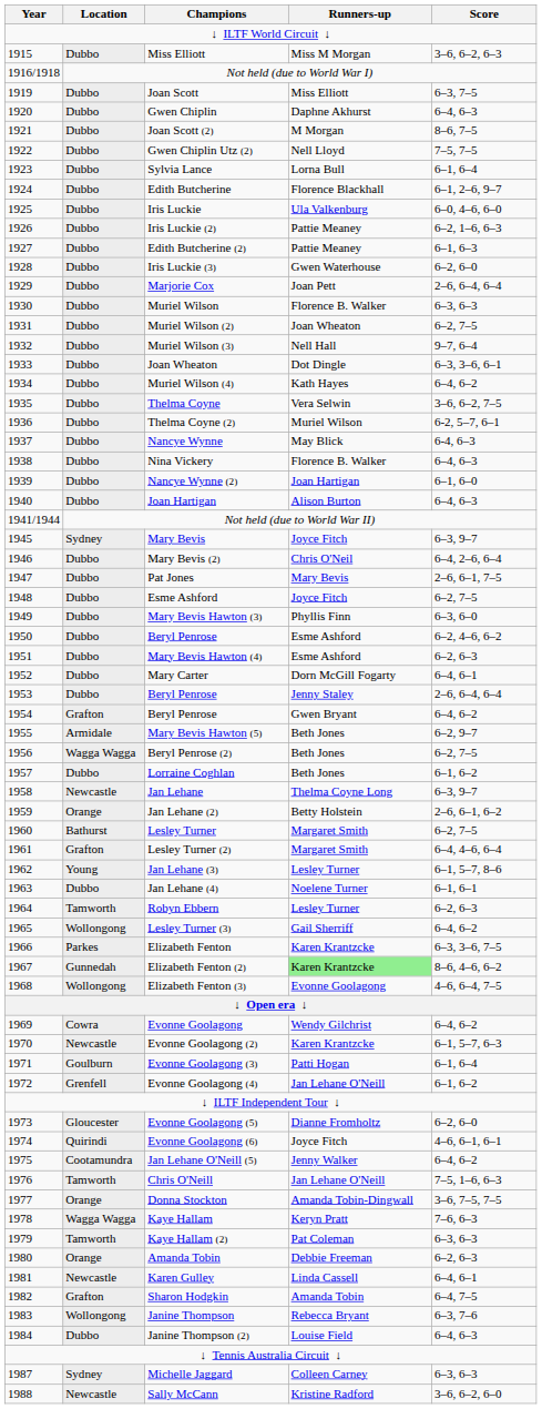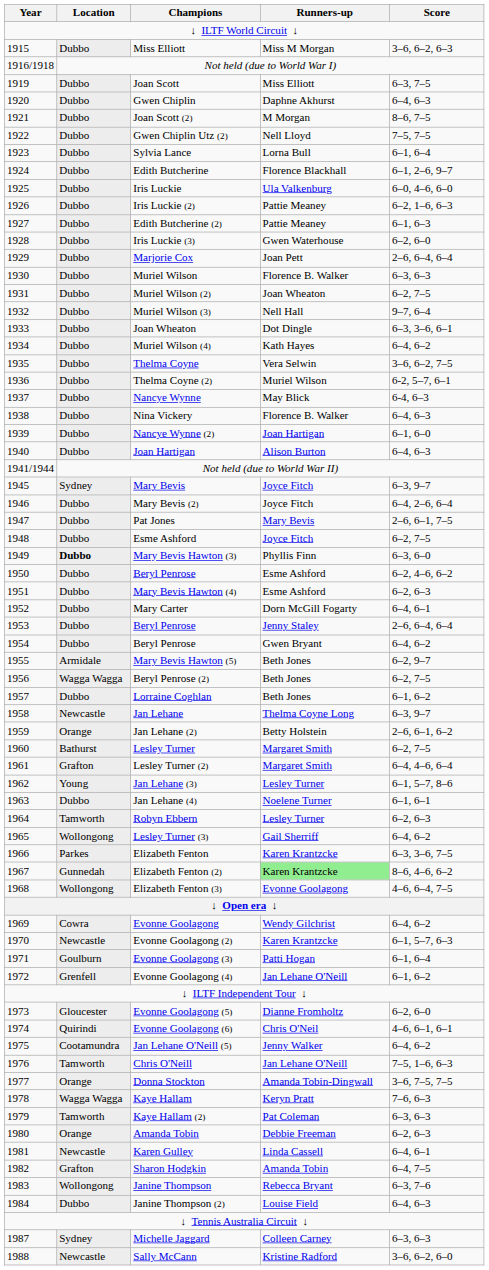 <table class="wikitable sortable">
 <tr>
 <th style="width:60px">Year</th>
 <th style="width:100px">Location</th>
 <th style="width:180px">Champions</th>
 <th style="width:180px">Runners-up</th>
 <th style="width:130px" class="unsortable">Score</th>
 </tr>
 <tr>
 <td colspan=5 align=center>↓  <a href='#'>ILTF World Circuit</a>  ↓</td>
 </tr>
 <tr>
 <td>1915</td>
 <td style="background:#ededed">Dubbo</td>
 <td> Miss Elliott</td>
 <td> Miss M Morgan</td>
 <td>3–6, 6–2, 6–3</td>
 </tr>
 <tr>
 <td>1916/1918</td>
 <td colspan=5 align=center><em>Not held (due to World War I)</em></td>
 </tr>
 <tr>
 <td>1919</td>
 <td style="background:#ededed">Dubbo</td>
 <td> Joan Scott</td>
 <td> Miss Elliott</td>
 <td>6–3, 7–5</td>
 </tr>
 <tr>
 <td>1920</td>
 <td style="background:#ededed">Dubbo</td>
 <td> Gwen Chiplin</td>
 <td> Daphne Akhurst</td>
 <td>6–4, 6–3</td>
 </tr>
 <tr>
 <td>1921</td>
 <td style="background:#ededed">Dubbo</td>
 <td> Joan Scott <small>(2)</small></td>
 <td> M Morgan</td>
 <td>8–6, 7–5</td>
 </tr>
 <tr>
 <td>1922 </td>
 <td style="background:#ededed">Dubbo</td>
 <td> Gwen Chiplin Utz <small>(2)</small></td>
 <td> Nell Lloyd</td>
 <td>7–5, 7–5</td>
 </tr>
 <tr>
 <td>1923</td>
 <td style="background:#ededed">Dubbo</td>
 <td> Sylvia Lance</td>
 <td> Lorna Bull</td>
 <td>6–1, 6–4</td>
 </tr>
 <tr>
 <td>1924</td>
 <td style="background:#ededed">Dubbo</td>
 <td> Edith Butcherine</td>
 <td> Florence Blackhall</td>
 <td>6–1, 2–6, 9–7</td>
 </tr>
 <tr>
 <td>1925</td>
 <td style="background:#ededed">Dubbo</td>
 <td> Iris Luckie</td>
 <td> <a href='#'>Ula Valkenburg</a></td>
 <td>6–0, 4–6, 6–0</td>
 </tr>
 <tr>
 <td>1926</td>
 <td style="background:#ededed">Dubbo</td>
 <td> Iris Luckie <small>(2)</small></td>
 <td> Pattie Meaney</td>
 <td>6–2, 1–6, 6–3</td>
 </tr>
 <tr>
 <td>1927</td>
 <td style="background:#ededed">Dubbo</td>
 <td> Edith Butcherine <small>(2)</small></td>
 <td> Pattie Meaney</td>
 <td>6–1, 6–3</td>
 </tr>
 <tr>
 <td>1928</td>
 <td style="background:#ededed">Dubbo</td>
 <td> Iris Luckie <small>(3)</small></td>
 <td> Gwen Waterhouse</td>
 <td>6–2, 6–0</td>
 </tr>
 <tr>
 <td>1929</td>
 <td style="background:#ededed">Dubbo</td>
 <td> <a href='#'>Marjorie Cox</a></td>
 <td> Joan Pett</td>
 <td>2–6, 6–4, 6–4</td>
 </tr>
 <tr>
 <td>1930</td>
 <td style="background:#ededed">Dubbo</td>
 <td> Muriel Wilson</td>
 <td> Florence B. Walker</td>
 <td>6–3, 6–3</td>
 </tr>
 <tr>
 <td>1931</td>
 <td style="background:#ededed">Dubbo</td>
 <td> Muriel Wilson <small>(2)</small></td>
 <td> Joan Wheaton</td>
 <td>6–2, 7–5</td>
 </tr>
 <tr>
 <td>1932</td>
 <td style="background:#ededed">Dubbo</td>
 <td> Muriel Wilson <small>(3)</small></td>
 <td> Nell Hall</td>
 <td>9–7, 6–4</td>
 </tr>
 <tr>
 <td>1933</td>
 <td style="background:#ededed">Dubbo</td>
 <td> Joan Wheaton</td>
 <td> Dot Dingle</td>
 <td>6–3, 3–6, 6–1</td>
 </tr>
 <tr>
 <td>1934</td>
 <td style="background:#ededed">Dubbo</td>
 <td> Muriel Wilson <small>(4)</small></td>
 <td> Kath Hayes</td>
 <td>6–4, 6–2</td>
 </tr>
 <tr>
 <td>1935</td>
 <td style="background:#ededed">Dubbo</td>
 <td> <a href='#'>Thelma Coyne</a></td>
 <td> Vera Selwin</td>
 <td>3–6, 6–2, 7–5</td>
 </tr>
 <tr>
 <td>1936</td>
 <td style="background:#ededed">Dubbo</td>
 <td> Thelma Coyne <small>(2)</small></td>
 <td> Muriel Wilson</td>
 <td>6-2, 5–7, 6–1</td>
 </tr>
 <tr>
 <td>1937</td>
 <td style="background:#ededed">Dubbo</td>
 <td> <a href='#'>Nancye Wynne</a></td>
 <td> May Blick</td>
 <td>6-4, 6–3</td>
 </tr>
 <tr>
 <td>1938</td>
 <td style="background:#ededed">Dubbo</td>
 <td> Nina Vickery</td>
 <td> Florence B. Walker</td>
 <td>6–4, 6–3</td>
 </tr>
 <tr>
 <td>1939</td>
 <td style="background:#ededed">Dubbo</td>
 <td> <a href='#'>Nancye Wynne</a> <small>(2)</small></td>
 <td> <a href='#'>Joan Hartigan</a></td>
 <td>6–1, 6–0</td>
 </tr>
 <tr>
 <td>1940</td>
 <td style="background:#ededed">Dubbo</td>
 <td> <a href='#'>Joan Hartigan</a></td>
 <td> <a href='#'>Alison Burton</a></td>
 <td>6–4, 6–3</td>
 </tr>
 <tr>
 <td>1941/1944</td>
 <td colspan=5 align=center><em>Not held (due to World War II)</em></td>
 </tr>
 <tr>
 <td>1945</td>
 <td style="background:#ededed">Sydney</td>
 <td> <a href='#'>Mary Bevis</a></td>
 <td> <a href='#'>Joyce Fitch</a></td>
 <td>6–3, 9–7</td>
 </tr>
 <tr>
 <td>1946</td>
 <td style="background:#ededed">Dubbo</td>
 <td> Mary Bevis <small>(2)</small></td>
-<td> <a href='#'>Chris O'Neil</a></td>
+<td> Joyce Fitch</td>
 <td>6–4, 2–6, 6–4</td>
 </tr>
 <tr>
 <td>1947</td>
 <td style="background:#ededed">Dubbo</td>
 <td> Pat Jones</td>
 <td> <a href='#'>Mary Bevis</a></td>
 <td>2–6, 6–1, 7–5</td>
 </tr>
 <tr>
 <td>1948</td>
 <td style="background:#ededed">Dubbo</td>
 <td> Esme Ashford</td>
 <td> <a href='#'>Joyce Fitch</a></td>
 <td>6–2, 7–5</td>
 </tr>
 <tr>
 <td>1949</td>
-<td style="background:#ededed">Dubbo</td>
+<td style="background:#ededed"><strong>Dubbo</strong></td>
 <td> <a href='#'>Mary Bevis Hawton</a> <small>(3)</small></td>
 <td> Phyllis Finn</td>
 <td>6–3, 6–0</td>
 </tr>
 <tr>
 <td>1950</td>
 <td style="background:#ededed">Dubbo</td>
 <td> <a href='#'>Beryl Penrose</a></td>
 <td> Esme Ashford</td>
 <td>6–2, 4–6, 6–2</td>
 </tr>
 <tr>
 <td>1951</td>
 <td style="background:#ededed">Dubbo</td>
 <td> <a href='#'>Mary Bevis Hawton</a> <small>(4)</small></td>
 <td> Esme Ashford</td>
 <td>6–2, 6–3</td>
 </tr>
 <tr>
 <td>1952</td>
 <td style="background:#ededed">Dubbo</td>
 <td> Mary Carter</td>
 <td> Dorn McGill Fogarty</td>
 <td>6–4, 6–1</td>
 </tr>
 <tr>
 <td>1953</td>
 <td style="background:#ededed">Dubbo</td>
 <td> <a href='#'>Beryl Penrose</a></td>
 <td> <a href='#'>Jenny Staley</a></td>
 <td>2–6, 6–4, 6–4</td>
 </tr>
 <tr>
 <td>1954</td>
-<td style="background:#ededed">Grafton</td>
+<td style="background:#ededed">Dubbo</td>
 <td> Beryl Penrose</td>
 <td> Gwen Bryant</td>
 <td>6–4, 6–2</td>
 </tr>
 <tr>
 <td>1955</td>
 <td style="background:#ededed">Armidale</td>
 <td> <a href='#'>Mary Bevis Hawton</a> <small>(5)</small></td>
 <td> Beth Jones</td>
 <td>6–2, 9–7</td>
 </tr>
 <tr>
 <td>1956</td>
 <td style="background:#ededed">Wagga Wagga</td>
 <td> Beryl Penrose <small>(2)</small></td>
 <td> Beth Jones</td>
 <td>6–2, 7–5</td>
 </tr>
 <tr>
 <td>1957</td>
 <td style="background:#ededed">Dubbo</td>
 <td> <a href='#'>Lorraine Coghlan</a></td>
 <td> Beth Jones</td>
 <td>6–1, 6–2</td>
 </tr>
 <tr>
 <td>1958</td>
 <td style="background:#ededed">Newcastle</td>
 <td> <a href='#'>Jan Lehane</a></td>
 <td> <a href='#'>Thelma Coyne Long</a></td>
 <td>6–3, 9–7</td>
 </tr>
 <tr>
 <td>1959</td>
 <td style="background:#ededed">Orange</td>
 <td> Jan Lehane <small>(2)</small></td>
 <td> Betty Holstein</td>
 <td>2–6, 6–1, 6–2</td>
 </tr>
 <tr>
 <td>1960</td>
 <td style="background:#ededed">Bathurst</td>
 <td> <a href='#'>Lesley Turner</a></td>
 <td> <a href='#'>Margaret Smith</a></td>
 <td>6–2, 7–5</td>
 </tr>
 <tr>
 <td>1961</td>
 <td style="background:#ededed">Grafton</td>
 <td> Lesley Turner <small>(2)</small></td>
 <td> <a href='#'>Margaret Smith</a></td>
 <td>6–4, 4–6, 6–4</td>
 </tr>
 <tr>
 <td>1962</td>
 <td style="background:#ededed">Young</td>
 <td> <a href='#'>Jan Lehane</a> <small>(3)</small></td>
 <td> <a href='#'>Lesley Turner</a></td>
 <td>6–1, 5–7, 8–6</td>
 </tr>
 <tr>
 <td>1963</td>
 <td style="background:#ededed">Dubbo</td>
 <td> Jan Lehane <small>(4)</small></td>
 <td> <a href='#'>Noelene Turner</a></td>
 <td>6–1, 6–1</td>
 </tr>
 <tr>
 <td>1964</td>
 <td style="background:#ededed">Tamworth</td>
 <td> <a href='#'>Robyn Ebbern</a></td>
 <td> <a href='#'>Lesley Turner</a></td>
 <td>6–2, 6–3</td>
 </tr>
 <tr>
 <td>1965</td>
 <td style="background:#ededed">Wollongong</td>
 <td> <a href='#'>Lesley Turner</a> <small>(3)</small></td>
 <td> <a href='#'>Gail Sherriff</a></td>
 <td>6–4, 6–2</td>
 </tr>
 <tr>
 <td>1966</td>
 <td style="background:#ededed">Parkes</td>
 <td> Elizabeth Fenton</td>
 <td> <a href='#'>Karen Krantzcke</a></td>
 <td>6–3, 3–6, 7–5</td>
 </tr>
 <tr>
 <td>1967</td>
 <td style="background:#ededed">Gunnedah</td>
 <td> Elizabeth Fenton <small>(2)</small></td>
 <td style="background: lightgreen;"> Karen Krantzcke</td>
 <td>8–6, 4–6, 6–2</td>
 </tr>
 <tr>
 <td>1968</td>
 <td style="background:#ededed">Wollongong</td>
 <td> Elizabeth Fenton <small>(3)</small></td>
 <td> <a href='#'>Evonne Goolagong</a></td>
 <td>4–6, 6–4, 7–5</td>
 </tr>
 <tr>
 <th colspan=5 align=center>↓  <a href='#'>Open era</a>  ↓</th>
 </tr>
 <tr>
 <td>1969</td>
 <td style="background:#ededed">Cowra</td>
 <td> <a href='#'>Evonne Goolagong</a></td>
 <td> <a href='#'>Wendy Gilchrist</a></td>
 <td>6–4, 6–2</td>
 </tr>
 <tr>
 <td>1970</td>
 <td style="background:#ededed">Newcastle</td>
 <td> Evonne Goolagong <small>(2)</small></td>
 <td> <a href='#'>Karen Krantzcke</a></td>
 <td>6–1, 5–7, 6–3</td>
 </tr>
 <tr>
 <td>1971</td>
 <td style="background:#ededed">Goulburn</td>
 <td> <a href='#'>Evonne Goolagong</a> <small>(3)</small></td>
 <td> <a href='#'>Patti Hogan</a></td>
 <td>6–1, 6–4</td>
 </tr>
 <tr>
 <td>1972</td>
 <td style="background:#ededed">Grenfell</td>
 <td> Evonne Goolagong <small>(4)</small></td>
 <td> <a href='#'>Jan Lehane O'Neill</a></td>
 <td>6–1, 6–2</td>
 </tr>
 <tr>
 <td colspan=5 align=center>↓  <a href='#'>ILTF Independent Tour</a>  ↓</td>
 </tr>
 <tr>
 <td>1973</td>
 <td style="background:#ededed">Gloucester</td>
 <td> <a href='#'>Evonne Goolagong</a> <small>(5)</small></td>
 <td> <a href='#'>Dianne Fromholtz</a></td>
 <td>6–2, 6–0</td>
 </tr>
 <tr>
 <td>1974</td>
 <td style="background:#ededed">Quirindi</td>
 <td> <a href='#'>Evonne Goolagong</a> <small>(6)</small></td>
-<td> Joyce Fitch</td>
+<td> <a href='#'>Chris O'Neil</a></td>
 <td>4–6, 6–1, 6–1</td>
 </tr>
 <tr>
 <td>1975</td>
 <td style="background:#ededed">Cootamundra</td>
 <td> <a href='#'>Jan Lehane O'Neill</a> <small>(5)</small></td>
 <td> <a href='#'>Jenny Walker</a></td>
 <td>6–4, 6–2</td>
 </tr>
 <tr>
 <td>1976</td>
 <td style="background:#ededed">Tamworth</td>
 <td> <a href='#'>Chris O'Neill</a></td>
 <td> <a href='#'>Jan Lehane O'Neill</a></td>
 <td>7–5, 1–6, 6–3</td>
 </tr>
 <tr>
 <td>1977</td>
 <td style="background:#ededed">Orange</td>
 <td> <a href='#'>Donna Stockton</a></td>
 <td> <a href='#'>Amanda Tobin-Dingwall</a></td>
 <td>3–6, 7–5, 7–5</td>
 </tr>
 <tr>
 <td>1978</td>
 <td style="background:#ededed">Wagga Wagga</td>
 <td> <a href='#'>Kaye Hallam</a></td>
 <td> <a href='#'>Keryn Pratt</a></td>
 <td>7–6, 6–3</td>
 </tr>
 <tr>
 <td>1979</td>
 <td style="background:#ededed">Tamworth</td>
 <td> <a href='#'>Kaye Hallam</a> <small>(2)</small></td>
 <td> <a href='#'>Pat Coleman</a></td>
 <td>6–3, 6–3</td>
 </tr>
 <tr>
 <td>1980</td>
 <td style="background:#ededed">Orange</td>
 <td> <a href='#'>Amanda Tobin</a></td>
 <td> <a href='#'>Debbie Freeman</a></td>
 <td>6–2, 6–3</td>
 </tr>
 <tr>
 <td>1981</td>
 <td style="background:#ededed">Newcastle</td>
 <td> <a href='#'>Karen Gulley</a></td>
 <td> <a href='#'>Linda Cassell</a></td>
 <td>6–4, 6–1</td>
 </tr>
 <tr>
 <td>1982</td>
 <td style="background:#ededed">Grafton</td>
 <td>  <a href='#'>Sharon Hodgkin</a></td>
 <td> <a href='#'>Amanda Tobin</a></td>
 <td>6–4, 7–5</td>
 </tr>
 <tr>
 <td>1983</td>
 <td style="background:#ededed">Wollongong</td>
 <td> <a href='#'>Janine Thompson</a></td>
 <td> <a href='#'>Rebecca Bryant</a></td>
 <td>6–3, 7–6</td>
 </tr>
 <tr>
 <td>1984</td>
 <td style="background:#ededed">Dubbo</td>
 <td> Janine Thompson <small>(2)</small></td>
 <td> <a href='#'>Louise Field</a></td>
 <td>6–4, 6–3</td>
 </tr>
 <tr>
 <td colspan=5 align=center>↓  <a href='#'>Tennis Australia Circuit</a>  ↓</td>
 </tr>
 <tr>
 <td>1987</td>
 <td style="background:#ededed">Sydney</td>
 <td> <a href='#'>Michelle Jaggard</a></td>
 <td> <a href='#'>Colleen Carney</a></td>
 <td>6–3, 6–3</td>
 </tr>
 <tr>
 <td>1988</td>
 <td style="background:#ededed">Newcastle</td>
 <td> <a href='#'>Sally McCann</a></td>
 <td> <a href='#'>Kristine Radford</a></td>
 <td>3–6, 6–2, 6–0</td>
 </tr>
 </table>
